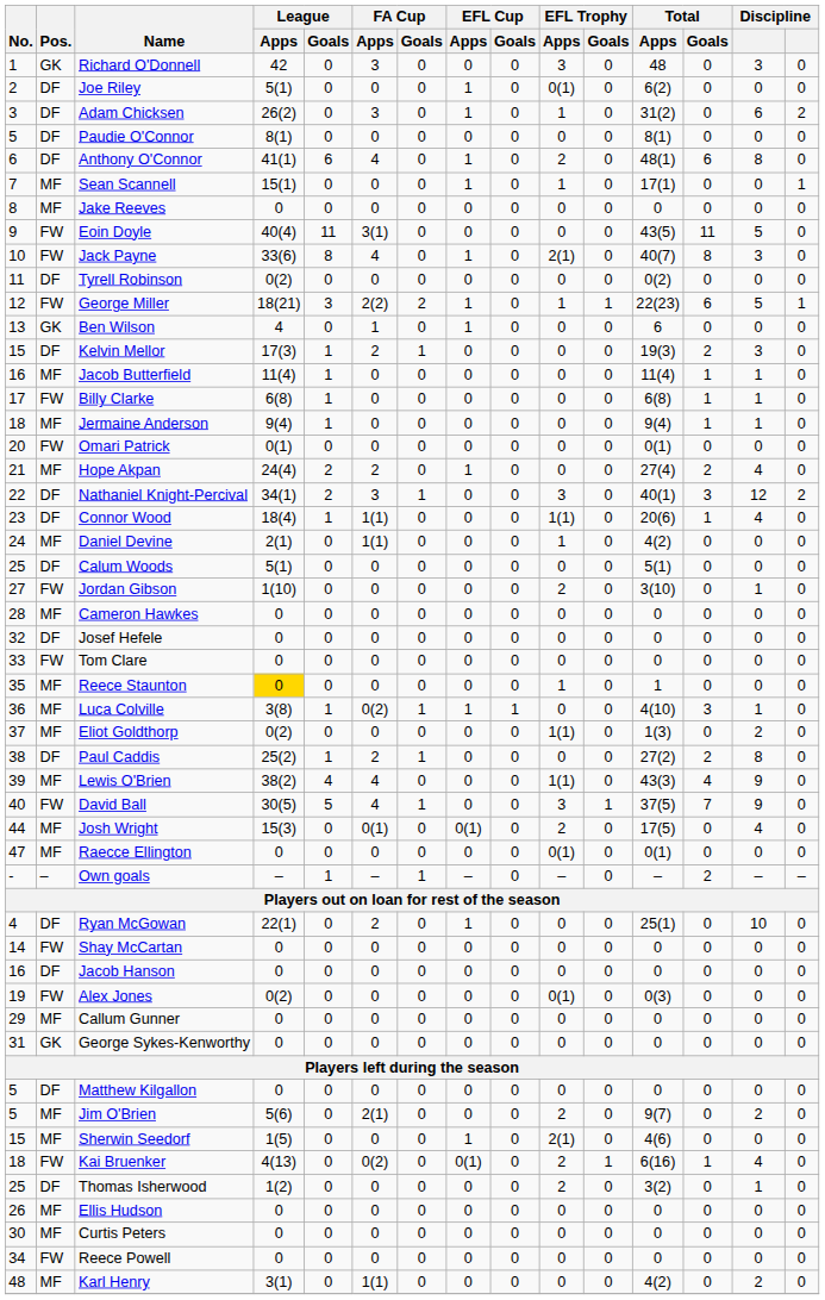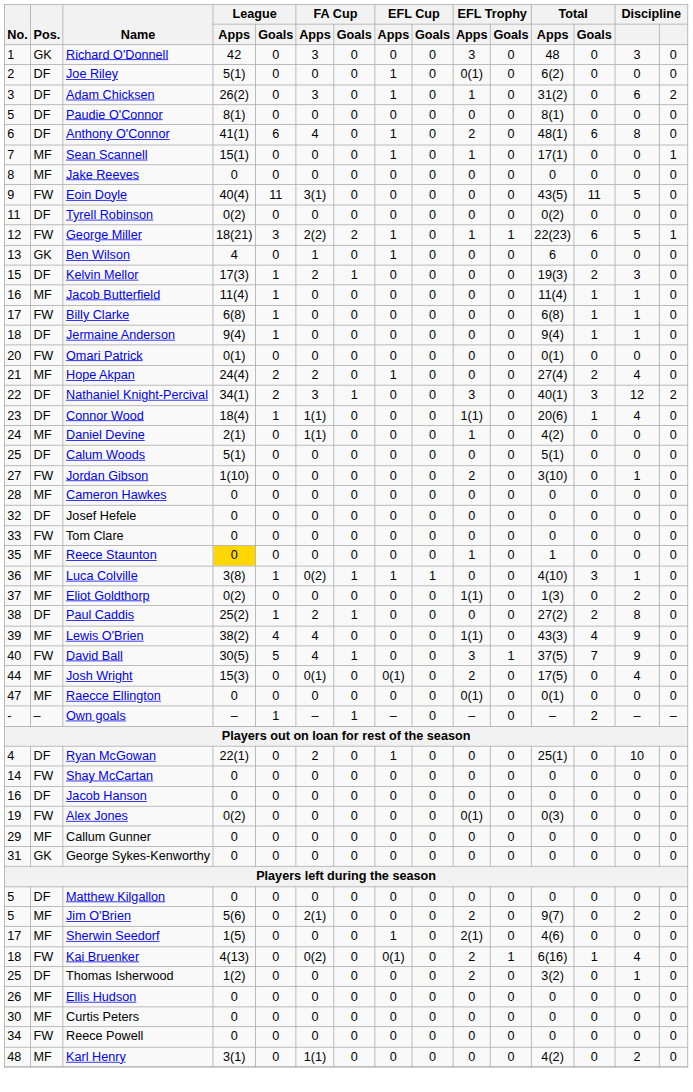 <table class="wikitable" style="text-align:center">
 <tr>
 <th rowspan="2" style="vertical-align:bottom;">No.</th>
 <th rowspan="2" style="vertical-align:bottom;">Pos.</th>
 <th rowspan="2" style="vertical-align:bottom;">Name</th>
 <th colspan="2" style="width:85px;">League</th>
 <th colspan="2" style="width:85px;">FA Cup</th>
 <th colspan="2" style="width:85px;">EFL Cup</th>
 <th colspan="2" style="width:85px;">EFL Trophy</th>
 <th colspan="2" style="width:85px;">Total </th>
 <th colspan="2" style="width:85px;">Discipline </th>
 </tr>
 <tr>
 <th>Apps</th>
 <th>Goals</th>
 <th>Apps</th>
 <th>Goals</th>
 <th>Apps</th>
 <th>Goals</th>
 <th>Apps</th>
 <th>Goals</th>
 <th>Apps</th>
 <th>Goals</th>
 <th></th>
 <th></th>
 </tr>
 <tr>
 <td align="left">1</td>
 <td align="left">GK</td>
 <td align="left"> <a href='#'>Richard O'Donnell</a></td>
 <td>42</td>
 <td>0</td>
 <td>3</td>
 <td>0</td>
 <td>0</td>
 <td>0</td>
 <td>3</td>
 <td>0</td>
 <td>48</td>
 <td>0</td>
 <td>3</td>
 <td>0</td>
 </tr>
 <tr>
 <td align="left">2</td>
 <td align="left">DF</td>
 <td align="left"> <a href='#'>Joe Riley</a></td>
 <td>5(1)</td>
 <td>0</td>
 <td>0</td>
 <td>0</td>
 <td>1</td>
 <td>0</td>
 <td>0(1)</td>
 <td>0</td>
 <td>6(2)</td>
 <td>0</td>
 <td>0</td>
 <td>0</td>
 </tr>
 <tr>
 <td align="left">3</td>
 <td align="left">DF</td>
 <td align="left"> <a href='#'>Adam Chicksen</a></td>
 <td>26(2)</td>
 <td>0</td>
 <td>3</td>
 <td>0</td>
 <td>1</td>
 <td>0</td>
 <td>1</td>
 <td>0</td>
 <td>31(2)</td>
 <td>0</td>
 <td>6</td>
 <td>2</td>
 </tr>
 <tr>
 <td align="left">5</td>
 <td align="left">DF</td>
 <td align="left"> <a href='#'>Paudie O'Connor</a></td>
 <td>8(1)</td>
 <td>0</td>
 <td>0</td>
 <td>0</td>
 <td>0</td>
 <td>0</td>
 <td>0</td>
 <td>0</td>
 <td>8(1)</td>
 <td>0</td>
 <td>0</td>
 <td>0</td>
 </tr>
 <tr>
 <td align="left">6</td>
 <td align="left">DF</td>
 <td align="left"> <a href='#'>Anthony O'Connor</a></td>
 <td>41(1)</td>
 <td>6</td>
 <td>4</td>
 <td>0</td>
 <td>1</td>
 <td>0</td>
 <td>2</td>
 <td>0</td>
 <td>48(1)</td>
 <td>6</td>
 <td>8</td>
 <td>0</td>
 </tr>
 <tr>
 <td align="left">7</td>
 <td align="left">MF</td>
 <td align="left"> <a href='#'>Sean Scannell</a></td>
 <td>15(1)</td>
 <td>0</td>
 <td>0</td>
 <td>0</td>
 <td>1</td>
 <td>0</td>
 <td>1</td>
 <td>0</td>
 <td>17(1)</td>
 <td>0</td>
 <td>0</td>
 <td>1</td>
 </tr>
 <tr>
 <td align="left">8</td>
 <td align="left">MF</td>
 <td align="left"> <a href='#'>Jake Reeves</a></td>
 <td>0</td>
 <td>0</td>
 <td>0</td>
 <td>0</td>
 <td>0</td>
 <td>0</td>
 <td>0</td>
 <td>0</td>
 <td>0</td>
 <td>0</td>
 <td>0</td>
 <td>0</td>
 </tr>
 <tr>
 <td align="left">9</td>
 <td align="left">FW</td>
 <td align="left"> <a href='#'>Eoin Doyle</a></td>
 <td>40(4)</td>
 <td>11</td>
 <td>3(1)</td>
 <td>0</td>
 <td>0</td>
 <td>0</td>
 <td>0</td>
 <td>0</td>
 <td>43(5)</td>
 <td>11</td>
 <td>5</td>
 <td>0</td>
 </tr>
 <tr>
-<td align="left">10</td>
-<td align="left">FW</td>
-<td align="left"> <a href='#'>Jack Payne</a></td>
-<td>33(6)</td>
-<td>8</td>
-<td>4</td>
-<td>0</td>
-<td>1</td>
-<td>0</td>
-<td>2(1)</td>
-<td>0</td>
-<td>40(7)</td>
-<td>8</td>
-<td>3</td>
-<td>0</td>
-</tr>
-<tr>
 <td align="left">11</td>
 <td align="left">DF</td>
 <td align="left"> <a href='#'>Tyrell Robinson</a></td>
 <td>0(2)</td>
 <td>0</td>
 <td>0</td>
 <td>0</td>
 <td>0</td>
 <td>0</td>
 <td>0</td>
 <td>0</td>
 <td>0(2)</td>
 <td>0</td>
 <td>0</td>
 <td>0</td>
 </tr>
 <tr>
 <td align="left">12</td>
 <td align="left">FW</td>
 <td align="left"> <a href='#'>George Miller</a></td>
 <td>18(21)</td>
 <td>3</td>
 <td>2(2)</td>
 <td>2</td>
 <td>1</td>
 <td>0</td>
 <td>1</td>
 <td>1</td>
 <td>22(23)</td>
 <td>6</td>
 <td>5</td>
 <td>1</td>
 </tr>
 <tr>
 <td align="left">13</td>
 <td align="left">GK</td>
 <td align="left"> <a href='#'>Ben Wilson</a></td>
 <td>4</td>
 <td>0</td>
 <td>1</td>
 <td>0</td>
 <td>1</td>
 <td>0</td>
 <td>0</td>
 <td>0</td>
 <td>6</td>
 <td>0</td>
 <td>0</td>
 <td>0</td>
 </tr>
 <tr>
 <td align="left">15</td>
 <td align="left">DF</td>
 <td align="left"> <a href='#'>Kelvin Mellor</a></td>
 <td>17(3)</td>
 <td>1</td>
 <td>2</td>
 <td>1</td>
 <td>0</td>
 <td>0</td>
 <td>0</td>
 <td>0</td>
 <td>19(3)</td>
 <td>2</td>
 <td>3</td>
 <td>0</td>
 </tr>
 <tr>
 <td align="left">16</td>
 <td align="left">MF</td>
 <td align="left"> <a href='#'>Jacob Butterfield</a></td>
 <td>11(4)</td>
 <td>1</td>
 <td>0</td>
 <td>0</td>
 <td>0</td>
 <td>0</td>
 <td>0</td>
 <td>0</td>
 <td>11(4)</td>
 <td>1</td>
 <td>1</td>
 <td>0</td>
 </tr>
 <tr>
 <td align="left">17</td>
 <td align="left">FW</td>
 <td align="left"> <a href='#'>Billy Clarke</a></td>
 <td>6(8)</td>
 <td>1</td>
 <td>0</td>
 <td>0</td>
 <td>0</td>
 <td>0</td>
 <td>0</td>
 <td>0</td>
 <td>6(8)</td>
 <td>1</td>
 <td>1</td>
 <td>0</td>
 </tr>
 <tr>
 <td align="left">18</td>
-<td align="left">MF</td>
+<td align="left">DF</td>
 <td align="left"> <a href='#'>Jermaine Anderson</a></td>
 <td>9(4)</td>
 <td>1</td>
 <td>0</td>
 <td>0</td>
 <td>0</td>
 <td>0</td>
 <td>0</td>
 <td>0</td>
 <td>9(4)</td>
 <td>1</td>
 <td>1</td>
 <td>0</td>
 </tr>
 <tr>
 <td align="left">20</td>
 <td align="left">FW</td>
 <td align="left"> <a href='#'>Omari Patrick</a></td>
 <td>0(1)</td>
 <td>0</td>
 <td>0</td>
 <td>0</td>
 <td>0</td>
 <td>0</td>
 <td>0</td>
 <td>0</td>
 <td>0(1)</td>
 <td>0</td>
 <td>0</td>
 <td>0</td>
 </tr>
 <tr>
 <td align="left">21</td>
 <td align="left">MF</td>
 <td align="left"> <a href='#'>Hope Akpan</a></td>
 <td>24(4)</td>
 <td>2</td>
 <td>2</td>
 <td>0</td>
 <td>1</td>
 <td>0</td>
 <td>0</td>
 <td>0</td>
 <td>27(4)</td>
 <td>2</td>
 <td>4</td>
 <td>0</td>
 </tr>
 <tr>
 <td align="left">22</td>
 <td align="left">DF</td>
 <td align="left"> <a href='#'>Nathaniel Knight-Percival</a></td>
 <td>34(1)</td>
 <td>2</td>
 <td>3</td>
 <td>1</td>
 <td>0</td>
 <td>0</td>
 <td>3</td>
 <td>0</td>
 <td>40(1)</td>
 <td>3</td>
 <td>12</td>
 <td>2</td>
 </tr>
 <tr>
 <td align="left">23</td>
 <td align="left">DF</td>
 <td align="left"> <a href='#'>Connor Wood</a></td>
 <td>18(4)</td>
 <td>1</td>
 <td>1(1)</td>
 <td>0</td>
 <td>0</td>
 <td>0</td>
 <td>1(1)</td>
 <td>0</td>
 <td>20(6)</td>
 <td>1</td>
 <td>4</td>
 <td>0</td>
 </tr>
 <tr>
 <td align="left">24</td>
 <td align="left">MF</td>
 <td align="left"> <a href='#'>Daniel Devine</a></td>
 <td>2(1)</td>
 <td>0</td>
 <td>1(1)</td>
 <td>0</td>
 <td>0</td>
 <td>0</td>
 <td>1</td>
 <td>0</td>
 <td>4(2)</td>
 <td>0</td>
 <td>0</td>
 <td>0</td>
 </tr>
 <tr>
 <td align="left">25</td>
 <td align="left">DF</td>
 <td align="left"> <a href='#'>Calum Woods</a></td>
 <td>5(1)</td>
 <td>0</td>
 <td>0</td>
 <td>0</td>
 <td>0</td>
 <td>0</td>
 <td>0</td>
 <td>0</td>
 <td>5(1)</td>
 <td>0</td>
 <td>0</td>
 <td>0</td>
 </tr>
 <tr>
 <td align="left">27</td>
 <td align="left">FW</td>
 <td align="left"> <a href='#'>Jordan Gibson</a></td>
 <td>1(10)</td>
 <td>0</td>
 <td>0</td>
 <td>0</td>
 <td>0</td>
 <td>0</td>
 <td>2</td>
 <td>0</td>
 <td>3(10)</td>
 <td>0</td>
 <td>1</td>
 <td>0</td>
 </tr>
 <tr>
 <td align="left">28</td>
 <td align="left">MF</td>
 <td align="left"> <a href='#'>Cameron Hawkes</a></td>
 <td>0</td>
 <td>0</td>
 <td>0</td>
 <td>0</td>
 <td>0</td>
 <td>0</td>
 <td>0</td>
 <td>0</td>
 <td>0</td>
 <td>0</td>
 <td>0</td>
 <td>0</td>
 </tr>
 <tr>
 <td align="left">32</td>
 <td align="left">DF</td>
 <td align="left"> Josef Hefele</td>
 <td>0</td>
 <td>0</td>
 <td>0</td>
 <td>0</td>
 <td>0</td>
 <td>0</td>
 <td>0</td>
 <td>0</td>
 <td>0</td>
 <td>0</td>
 <td>0</td>
 <td>0</td>
 </tr>
 <tr>
 <td align="left">33</td>
 <td align="left">FW</td>
 <td align="left"> Tom Clare</td>
 <td>0</td>
 <td>0</td>
 <td>0</td>
 <td>0</td>
 <td>0</td>
 <td>0</td>
 <td>0</td>
 <td>0</td>
 <td>0</td>
 <td>0</td>
 <td>0</td>
 <td>0</td>
 </tr>
 <tr>
 <td align="left">35</td>
 <td align="left">MF</td>
 <td align="left"> <a href='#'>Reece Staunton</a></td>
 <td style="background: gold;">0</td>
 <td>0</td>
 <td>0</td>
 <td>0</td>
 <td>0</td>
 <td>0</td>
 <td>1</td>
 <td>0</td>
 <td>1</td>
 <td>0</td>
 <td>0</td>
 <td>0</td>
 </tr>
 <tr>
 <td align="left">36</td>
 <td align="left">MF</td>
 <td align="left"> <a href='#'>Luca Colville</a></td>
 <td>3(8)</td>
 <td>1</td>
 <td>0(2)</td>
 <td>1</td>
 <td>1</td>
 <td>1</td>
 <td>0</td>
 <td>0</td>
 <td>4(10)</td>
 <td>3</td>
 <td>1</td>
 <td>0</td>
 </tr>
 <tr>
 <td align="left">37</td>
 <td align="left">MF</td>
 <td align="left"> <a href='#'>Eliot Goldthorp</a></td>
 <td>0(2)</td>
 <td>0</td>
 <td>0</td>
 <td>0</td>
 <td>0</td>
 <td>0</td>
 <td>1(1)</td>
 <td>0</td>
 <td>1(3)</td>
 <td>0</td>
 <td>2</td>
 <td>0</td>
 </tr>
 <tr>
 <td align="left">38</td>
 <td align="left">DF</td>
 <td align="left"> <a href='#'>Paul Caddis</a></td>
 <td>25(2)</td>
 <td>1</td>
 <td>2</td>
 <td>1</td>
 <td>0</td>
 <td>0</td>
 <td>0</td>
 <td>0</td>
 <td>27(2)</td>
 <td>2</td>
 <td>8</td>
 <td>0</td>
 </tr>
 <tr>
 <td align="left">39</td>
 <td align="left">MF</td>
 <td align="left"> <a href='#'>Lewis O'Brien</a></td>
 <td>38(2)</td>
 <td>4</td>
 <td>4</td>
 <td>0</td>
 <td>0</td>
 <td>0</td>
 <td>1(1)</td>
 <td>0</td>
 <td>43(3)</td>
 <td>4</td>
 <td>9</td>
 <td>0</td>
 </tr>
 <tr>
 <td align="left">40</td>
 <td align="left">FW</td>
 <td align="left"> <a href='#'>David Ball</a></td>
 <td>30(5)</td>
 <td>5</td>
 <td>4</td>
 <td>1</td>
 <td>0</td>
 <td>0</td>
 <td>3</td>
 <td>1</td>
 <td>37(5)</td>
 <td>7</td>
 <td>9</td>
 <td>0</td>
 </tr>
 <tr>
 <td align="left">44</td>
 <td align="left">MF</td>
 <td align="left"> <a href='#'>Josh Wright</a></td>
 <td>15(3)</td>
 <td>0</td>
 <td>0(1)</td>
 <td>0</td>
 <td>0(1)</td>
 <td>0</td>
 <td>2</td>
 <td>0</td>
 <td>17(5)</td>
 <td>0</td>
 <td>4</td>
 <td>0</td>
 </tr>
 <tr>
 <td align="left">47</td>
 <td align="left">MF</td>
 <td align="left"> <a href='#'>Raecce Ellington</a></td>
 <td>0</td>
 <td>0</td>
 <td>0</td>
 <td>0</td>
 <td>0</td>
 <td>0</td>
 <td>0(1)</td>
 <td>0</td>
 <td>0(1)</td>
 <td>0</td>
 <td>0</td>
 <td>0</td>
 </tr>
 <tr>
 <td align="left">-</td>
 <td align="left">–</td>
 <td align="left"><a href='#'>Own goals</a></td>
 <td>–</td>
 <td>1</td>
 <td>–</td>
 <td>1</td>
 <td>–</td>
 <td>0</td>
 <td>–</td>
 <td>0</td>
 <td>–</td>
 <td>2</td>
 <td>–</td>
 <td>–</td>
 </tr>
 <tr>
 <th colspan="15">Players out on loan for rest of the season</th>
 </tr>
 <tr>
 <td align="left">4</td>
 <td align="left">DF</td>
 <td align="left"> <a href='#'>Ryan McGowan</a></td>
 <td>22(1)</td>
 <td>0</td>
 <td>2</td>
 <td>0</td>
 <td>1</td>
 <td>0</td>
 <td>0</td>
 <td>0</td>
 <td>25(1)</td>
 <td>0</td>
 <td>10</td>
 <td>0</td>
 </tr>
 <tr>
 <td align="left">14</td>
 <td align="left">FW</td>
 <td align="left"> <a href='#'>Shay McCartan</a></td>
 <td>0</td>
 <td>0</td>
 <td>0</td>
 <td>0</td>
 <td>0</td>
 <td>0</td>
 <td>0</td>
 <td>0</td>
 <td>0</td>
 <td>0</td>
 <td>0</td>
 <td>0</td>
 </tr>
 <tr>
 <td align="left">16</td>
 <td align="left">DF</td>
 <td align="left"> <a href='#'>Jacob Hanson</a></td>
 <td>0</td>
 <td>0</td>
 <td>0</td>
 <td>0</td>
 <td>0</td>
 <td>0</td>
 <td>0</td>
 <td>0</td>
 <td>0</td>
 <td>0</td>
 <td>0</td>
 <td>0</td>
 </tr>
 <tr>
 <td align="left">19</td>
 <td align="left">FW</td>
 <td align="left"> <a href='#'>Alex Jones</a></td>
 <td>0(2)</td>
 <td>0</td>
 <td>0</td>
 <td>0</td>
 <td>0</td>
 <td>0</td>
 <td>0(1)</td>
 <td>0</td>
 <td>0(3)</td>
 <td>0</td>
 <td>0</td>
 <td>0</td>
 </tr>
 <tr>
 <td align="left">29</td>
 <td align="left">MF</td>
 <td align="left"> Callum Gunner</td>
 <td>0</td>
 <td>0</td>
 <td>0</td>
 <td>0</td>
 <td>0</td>
 <td>0</td>
 <td>0</td>
 <td>0</td>
 <td>0</td>
 <td>0</td>
 <td>0</td>
 <td>0</td>
 </tr>
 <tr>
 <td align="left">31</td>
 <td align="left">GK</td>
 <td align="left"> George Sykes-Kenworthy</td>
 <td>0</td>
 <td>0</td>
 <td>0</td>
 <td>0</td>
 <td>0</td>
 <td>0</td>
 <td>0</td>
 <td>0</td>
 <td>0</td>
 <td>0</td>
 <td>0</td>
 <td>0</td>
 </tr>
 <tr>
 <th colspan="15">Players left during the season</th>
 </tr>
 <tr>
 <td align="left">5</td>
 <td align="left">DF</td>
 <td align="left"> <a href='#'>Matthew Kilgallon</a></td>
 <td>0</td>
 <td>0</td>
 <td>0</td>
 <td>0</td>
 <td>0</td>
 <td>0</td>
 <td>0</td>
 <td>0</td>
 <td>0</td>
 <td>0</td>
 <td>0</td>
 <td>0</td>
 </tr>
 <tr>
 <td align="left">5</td>
 <td align="left">MF</td>
 <td align="left"> <a href='#'>Jim O'Brien</a></td>
 <td>5(6)</td>
 <td>0</td>
 <td>2(1)</td>
 <td>0</td>
 <td>0</td>
 <td>0</td>
 <td>2</td>
 <td>0</td>
 <td>9(7)</td>
 <td>0</td>
 <td>2</td>
 <td>0</td>
 </tr>
 <tr>
-<td align="left">15</td>
+<td align="left">17</td>
 <td align="left">MF</td>
 <td align="left"> <a href='#'>Sherwin Seedorf</a></td>
 <td>1(5)</td>
 <td>0</td>
 <td>0</td>
 <td>0</td>
 <td>1</td>
 <td>0</td>
 <td>2(1)</td>
 <td>0</td>
 <td>4(6)</td>
 <td>0</td>
 <td>0</td>
 <td>0</td>
 </tr>
 <tr>
 <td align="left">18</td>
 <td align="left">FW</td>
 <td align="left"> <a href='#'>Kai Bruenker</a></td>
 <td>4(13)</td>
 <td>0</td>
 <td>0(2)</td>
 <td>0</td>
 <td>0(1)</td>
 <td>0</td>
 <td>2</td>
 <td>1</td>
 <td>6(16)</td>
 <td>1</td>
 <td>4</td>
 <td>0</td>
 </tr>
 <tr>
 <td align="left">25</td>
 <td align="left">DF</td>
 <td align="left"> Thomas Isherwood</td>
 <td>1(2)</td>
 <td>0</td>
 <td>0</td>
 <td>0</td>
 <td>0</td>
 <td>0</td>
 <td>2</td>
 <td>0</td>
 <td>3(2)</td>
 <td>0</td>
 <td>1</td>
 <td>0</td>
 </tr>
 <tr>
 <td align="left">26</td>
 <td align="left">MF</td>
 <td align="left"> <a href='#'>Ellis Hudson</a></td>
 <td>0</td>
 <td>0</td>
 <td>0</td>
 <td>0</td>
 <td>0</td>
 <td>0</td>
 <td>0</td>
 <td>0</td>
 <td>0</td>
 <td>0</td>
 <td>0</td>
 <td>0</td>
 </tr>
 <tr>
 <td align="left">30</td>
 <td align="left">MF</td>
 <td align="left"> Curtis Peters</td>
 <td>0</td>
 <td>0</td>
 <td>0</td>
 <td>0</td>
 <td>0</td>
 <td>0</td>
 <td>0</td>
 <td>0</td>
 <td>0</td>
 <td>0</td>
 <td>0</td>
 <td>0</td>
 </tr>
 <tr>
 <td align="left">34</td>
 <td align="left">FW</td>
 <td align="left"> Reece Powell</td>
 <td>0</td>
 <td>0</td>
 <td>0</td>
 <td>0</td>
 <td>0</td>
 <td>0</td>
 <td>0</td>
 <td>0</td>
 <td>0</td>
 <td>0</td>
 <td>0</td>
 <td>0</td>
 </tr>
 <tr>
 <td align="left">48</td>
 <td align="left">MF</td>
 <td align="left"> <a href='#'>Karl Henry</a></td>
 <td>3(1)</td>
 <td>0</td>
 <td>1(1)</td>
 <td>0</td>
 <td>0</td>
 <td>0</td>
 <td>0</td>
 <td>0</td>
 <td>4(2)</td>
 <td>0</td>
 <td>2</td>
 <td>0</td>
 </tr>
 <tr>
 </tr>
 </table>
